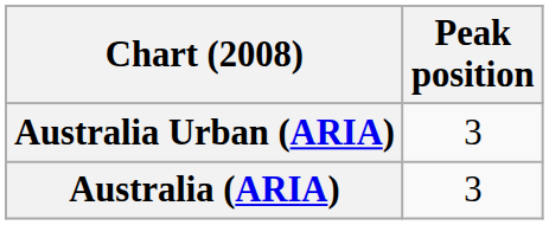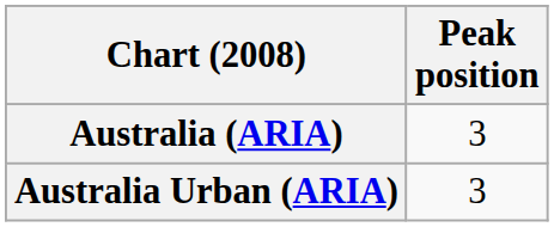 <table class="wikitable sortable plainrowheaders" style="text-align:center">
 <tr>
 <th scope="col">Chart (2008)</th>
 <th scope="col">Peak<br>position</th>
 </tr>
 <tr>
+<th scope="row">Australia (<a href='#'>ARIA</a>)</th>
+<td>3</td>
+</tr>
+<tr>
 <th scope="row">Australia Urban (<a href='#'>ARIA</a>)</th>
 <td>3</td>
 </tr>
-<tr>
-<th scope="row">Australia (<a href='#'>ARIA</a>)</th>
-<td>3</td>
-</tr>
 </table>
